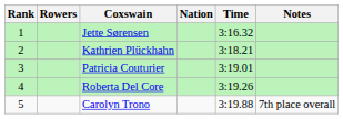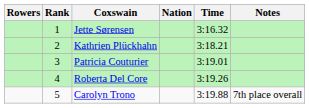 <table class="wikitable sortable" style="text-align:center">
 <tr>
+<th>Rowers</th>
 <th>Rank</th>
-<th>Rowers</th>
 <th>Coxswain</th>
 <th>Nation</th>
 <th>Time</th>
 <th>Notes</th>
 </tr>
 <tr bgcolor=bbf3bb>
+<td align=left data-sort-value="Eriksen, Hanne"></td>
 <td>1</td>
-<td align=left data-sort-value="Eriksen, Hanne"></td>
 <td align=left data-sort-value="Sørensen, Jette"><a href='#'>Jette Sørensen</a></td>
 <td align=left></td>
 <td>3:16.32</td>
 <td></td>
 </tr>
 <tr bgcolor=bbf3bb>
+<td align=left data-sort-value="Dickmann, Anne"></td>
 <td>2</td>
-<td align=left data-sort-value="Dickmann, Anne"></td>
 <td align=left data-sort-value="Plückhahn, Kathrien"><a href='#'>Kathrien Plückhahn</a></td>
 <td align=left></td>
 <td>3:18.21</td>
 <td></td>
 </tr>
 <tr bgcolor=bbf3bb>
+<td align=left data-sort-value="Dubedat-Briero, Lydie"></td>
 <td>3</td>
-<td align=left data-sort-value="Dubedat-Briero, Lydie"></td>
 <td align=left data-sort-value="Couturier, Patricia"><a href='#'>Patricia Couturier</a></td>
 <td align=left></td>
 <td>3:19.01</td>
 <td></td>
 </tr>
 <tr bgcolor=bbf3bb>
+<td align=left data-sort-value="Borio, Alessandra"></td>
 <td>4</td>
-<td align=left data-sort-value="Borio, Alessandra"></td>
 <td align=left data-sort-value="Del Core, Roberta"><a href='#'>Roberta Del Core</a></td>
 <td align=left></td>
 <td>3:19.26</td>
 <td></td>
 </tr>
 <tr>
+<td align=left data-sort-value="Harber, Vicki"></td>
 <td>5</td>
-<td align=left data-sort-value="Harber, Vicki"></td>
 <td align=left data-sort-value="Trono, Carolyn"><a href='#'>Carolyn Trono</a></td>
 <td align=left></td>
 <td>3:19.88</td>
 <td>7th place overall</td>
 </tr>
 </table>
